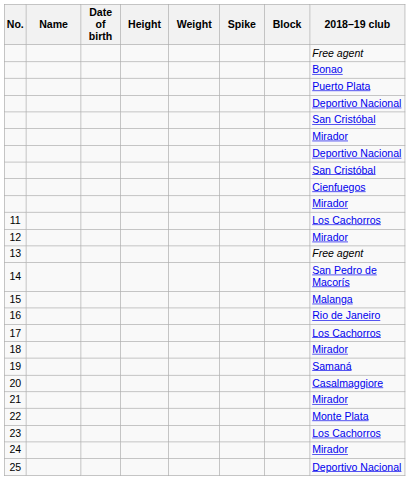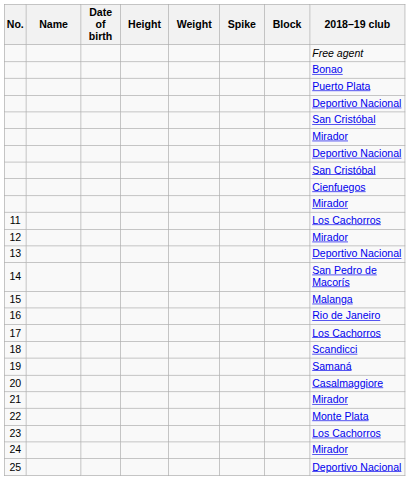 <table class="wikitable sortable" style="font-size:100%; text-align:center;">
 <tr>
 <th>No.</th>
 <th style="width:14em">Name</th>
 <th style="width:8em">Date of birth</th>
 <th style="width:9em">Height</th>
 <th style="width:9em">Weight</th>
 <th style="width:9em">Spike</th>
 <th style="width:9em">Block</th>
 <th style="width:17em">2018–19 club</th>
 </tr>
 <tr>
 <td></td>
 <td align=left></td>
 <td align=right></td>
 <td></td>
 <td></td>
 <td></td>
 <td></td>
 <td align=left><em>Free agent</em></td>
 </tr>
 <tr>
 <td></td>
 <td align=left></td>
 <td align=right></td>
 <td></td>
 <td></td>
 <td></td>
 <td></td>
 <td align=left> <a href='#'>Bonao</a></td>
 </tr>
 <tr>
 <td></td>
 <td align=left></td>
 <td align=right></td>
 <td></td>
 <td></td>
 <td></td>
 <td></td>
 <td align=left> <a href='#'>Puerto Plata</a></td>
 </tr>
 <tr>
 <td></td>
 <td align=left></td>
 <td align=right></td>
 <td></td>
 <td></td>
 <td></td>
 <td></td>
 <td align=left> <a href='#'>Deportivo Nacional</a></td>
 </tr>
 <tr>
 <td></td>
 <td align=left></td>
 <td align=right></td>
 <td></td>
 <td></td>
 <td></td>
 <td></td>
 <td align=left> <a href='#'>San Cristóbal</a></td>
 </tr>
 <tr>
 <td></td>
 <td align=left></td>
 <td align=right></td>
 <td></td>
 <td></td>
 <td></td>
 <td></td>
 <td align=left> <a href='#'>Mirador</a></td>
 </tr>
 <tr>
 <td></td>
 <td align=left></td>
 <td align=right></td>
 <td></td>
 <td></td>
 <td></td>
 <td></td>
 <td align=left> <a href='#'>Deportivo Nacional</a></td>
 </tr>
 <tr>
 <td></td>
 <td align=left></td>
 <td align=right></td>
 <td></td>
 <td></td>
 <td></td>
 <td></td>
 <td align=left> <a href='#'>San Cristóbal</a></td>
 </tr>
 <tr>
 <td></td>
 <td align=left></td>
 <td align=right></td>
 <td></td>
 <td></td>
 <td></td>
 <td></td>
 <td align=left> <a href='#'>Cienfuegos</a></td>
 </tr>
 <tr>
 <td></td>
 <td align=left></td>
 <td align=right></td>
 <td></td>
 <td></td>
 <td></td>
 <td></td>
 <td align=left> <a href='#'>Mirador</a></td>
 </tr>
 <tr>
 <td>11</td>
 <td align=left></td>
 <td align=right></td>
 <td></td>
 <td></td>
 <td></td>
 <td></td>
 <td align=left> <a href='#'>Los Cachorros</a></td>
 </tr>
 <tr>
 <td>12</td>
 <td align=left></td>
 <td align=right></td>
 <td></td>
 <td></td>
 <td></td>
 <td></td>
 <td align=left> <a href='#'>Mirador</a></td>
 </tr>
 <tr>
 <td>13</td>
 <td align=left></td>
 <td align=right></td>
 <td></td>
 <td></td>
 <td></td>
 <td></td>
-<td align=left><em>Free agent</em></td>
+<td align=left> <a href='#'>Deportivo Nacional</a></td>
 </tr>
 <tr>
 <td>14</td>
 <td align=left></td>
 <td align=right></td>
 <td></td>
 <td></td>
 <td></td>
 <td></td>
 <td align=left> <a href='#'>San Pedro de Macorís</a></td>
 </tr>
 <tr>
 <td>15</td>
 <td align=left></td>
 <td align=right></td>
 <td></td>
 <td></td>
 <td></td>
 <td></td>
 <td align=left> <a href='#'>Malanga</a></td>
 </tr>
 <tr>
 <td>16</td>
 <td align=left></td>
 <td align=right></td>
 <td></td>
 <td></td>
 <td></td>
 <td></td>
 <td align=left> <a href='#'>Rio de Janeiro</a></td>
 </tr>
 <tr>
 <td>17</td>
 <td align=left></td>
 <td align=right></td>
 <td></td>
 <td></td>
 <td></td>
 <td></td>
 <td align=left> <a href='#'>Los Cachorros</a></td>
 </tr>
 <tr>
 <td>18</td>
 <td align=left></td>
 <td align=right></td>
 <td></td>
 <td></td>
 <td></td>
 <td></td>
-<td align=left> <a href='#'>Mirador</a></td>
+<td align=left> <a href='#'>Scandicci</a></td>
 </tr>
 <tr>
 <td>19</td>
 <td align=left></td>
 <td align=right></td>
 <td></td>
 <td></td>
 <td></td>
 <td></td>
 <td align=left> <a href='#'>Samaná</a></td>
 </tr>
 <tr>
 <td>20</td>
 <td align=left></td>
 <td align=right></td>
 <td></td>
 <td></td>
 <td></td>
 <td></td>
 <td align=left> <a href='#'>Casalmaggiore</a></td>
 </tr>
 <tr>
 <td>21</td>
 <td align=left></td>
 <td align=right></td>
 <td></td>
 <td></td>
 <td></td>
 <td></td>
 <td align=left> <a href='#'>Mirador</a></td>
 </tr>
 <tr>
 <td>22</td>
 <td align=left></td>
 <td align=right></td>
 <td></td>
 <td></td>
 <td></td>
 <td></td>
 <td align=left> <a href='#'>Monte Plata</a></td>
 </tr>
 <tr>
 <td>23</td>
 <td align=left></td>
 <td align=right></td>
 <td></td>
 <td></td>
 <td></td>
 <td></td>
 <td align=left> <a href='#'>Los Cachorros</a></td>
 </tr>
 <tr>
 <td>24</td>
 <td align=left></td>
 <td align=right></td>
 <td></td>
 <td></td>
 <td></td>
 <td></td>
 <td align=left> <a href='#'>Mirador</a></td>
 </tr>
 <tr>
 <td>25</td>
 <td align=left></td>
 <td align=right></td>
 <td></td>
 <td></td>
 <td></td>
 <td></td>
 <td align=left> <a href='#'>Deportivo Nacional</a></td>
 </tr>
 </table>
